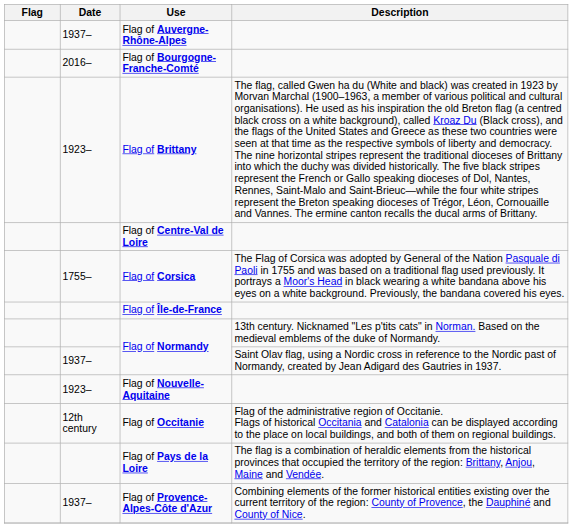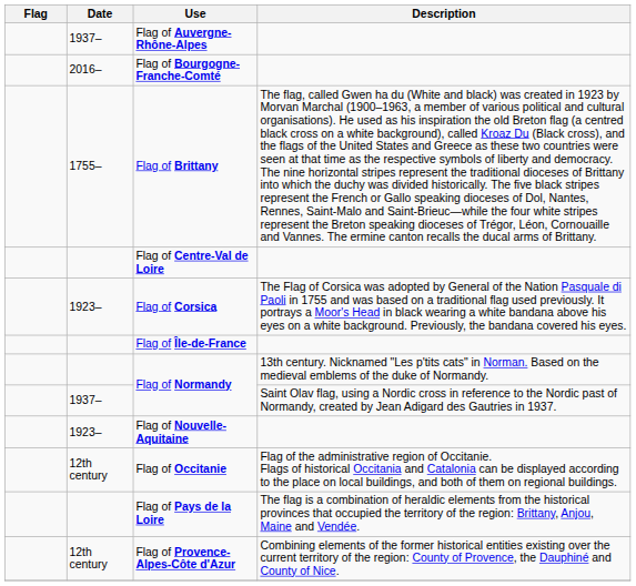 <table class="wikitable sortable">
 <tr>
 <th style="width:100px;">Flag</th>
 <th style="width:100px;">Date</th>
 <th style="width:200px;">Use</th>
 <th style="width:700px;">Description</th>
 </tr>
 <tr>
 <td></td>
 <td>1937–</td>
 <td>Flag of <strong><a href='#'>Auvergne-Rhône-Alpes</a></strong></td>
 <td></td>
 </tr>
 <tr>
 <td></td>
 <td>2016–</td>
 <td>Flag of <strong><a href='#'>Bourgogne-Franche-Comté</a></strong></td>
 <td></td>
 </tr>
 <tr>
 <td></td>
-<td>1923–</td>
+<td>1755–</td>
 <td><a href='#'>Flag of</a> <strong><a href='#'>Brittany</a></strong></td>
 <td>The flag, called Gwen ha du (White and black) was created in 1923 by Morvan Marchal (1900–1963, a member of various political and cultural organisations). He used as his inspiration the old Breton flag (a centred black cross on a white background), called <a href='#'>Kroaz Du</a> (Black cross), and the flags of the United States and Greece as these two countries were seen at that time as the respective symbols of liberty and democracy. The nine horizontal stripes represent the traditional dioceses of Brittany into which the duchy was divided historically. The five black stripes represent the French or Gallo speaking dioceses of Dol, Nantes, Rennes, Saint-Malo and Saint-Brieuc—while the four white stripes represent the Breton speaking dioceses of Trégor, Léon, Cornouaille and Vannes. The ermine canton recalls the ducal arms of Brittany.</td>
 </tr>
 <tr>
 <td></td>
 <td></td>
 <td>Flag of <strong><a href='#'>Centre-Val de Loire</a></strong></td>
 <td></td>
 </tr>
 <tr>
 <td></td>
-<td>1755–</td>
+<td>1923–</td>
 <td><a href='#'>Flag of</a> <strong><a href='#'>Corsica</a></strong></td>
 <td>The Flag of Corsica was adopted by General of the Nation <a href='#'>Pasquale di Paoli</a> in 1755 and was based on a traditional flag used previously. It portrays a <a href='#'>Moor's Head</a> in black wearing a white bandana above his eyes on a white background. Previously, the bandana covered his eyes.</td>
 </tr>
 <tr>
 <td></td>
 <td></td>
 <td><a href='#'>Flag of</a> <strong><a href='#'>Île-de-France</a></strong></td>
 <td></td>
 </tr>
 <tr>
 <td></td>
 <td></td>
 <td rowspan="2"><a href='#'>Flag of</a> <strong><a href='#'>Normandy</a></strong></td>
 <td>13th century. Nicknamed "Les p'tits cats" in <a href='#'>Norman.</a> Based on the medieval emblems of the duke of Normandy.</td>
 </tr>
 <tr>
 <td></td>
 <td>1937–</td>
 <td>Saint Olav flag, using a Nordic cross in reference to the Nordic past of Normandy, created by Jean Adigard des Gautries in 1937.</td>
 </tr>
 <tr>
 <td></td>
 <td>1923–</td>
 <td>Flag of <strong><a href='#'>Nouvelle-Aquitaine</a></strong></td>
 <td></td>
 </tr>
 <tr>
 <td></td>
 <td>12th century</td>
 <td>Flag of <strong><a href='#'>Occitanie</a></strong></td>
 <td>Flag of the administrative region of Occitanie.<br> Flags of historical <a href='#'>Occitania</a> and <a href='#'>Catalonia</a> can be displayed according to the place on local buildings, and both of them on regional buildings.</td>
 </tr>
 <tr>
 <td></td>
 <td></td>
 <td>Flag of <strong><a href='#'>Pays de la Loire</a></strong></td>
 <td>The flag is a combination of heraldic elements from the historical provinces that occupied the territory of the region: <a href='#'>Brittany</a>, <a href='#'>Anjou</a>, <a href='#'>Maine</a> and <a href='#'>Vendée</a>.</td>
 </tr>
 <tr>
 <td></td>
-<td>1937–</td>
+<td>12th century</td>
 <td>Flag of <strong><a href='#'>Provence-Alpes-Côte d'Azur</a></strong></td>
 <td>Combining elements of the former historical entities existing over the current territory of the region: <a href='#'>County of Provence</a>, the <a href='#'>Dauphiné</a> and <a href='#'>County of Nice</a>.</td>
 </tr>
 <tr>
 </tr>
 </table>
